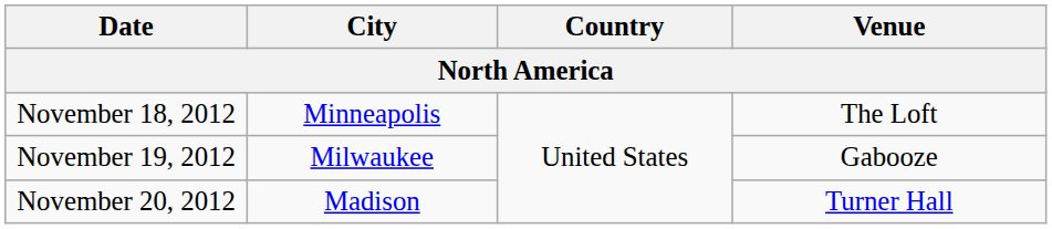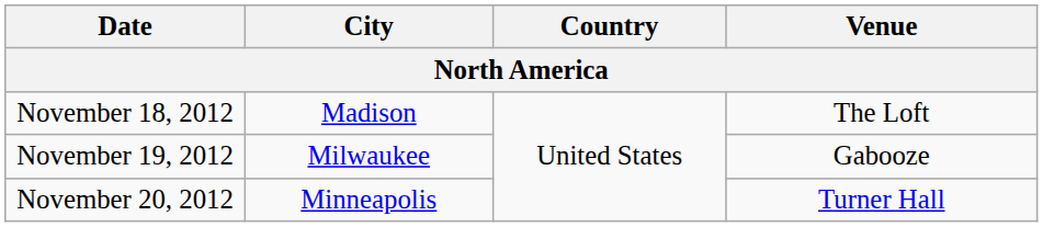 <table class="wikitable" style="text-align:center;">
 <tr>
 <th style="width:175px;">Date</th>
 <th style="width:175px;">City</th>
 <th style="width:175px;">Country</th>
 <th style="width:250px;">Venue</th>
 </tr>
 <tr>
 <th colspan="4">North America</th>
 </tr>
 <tr>
 <td>November 18, 2012</td>
-<td><a href='#'>Minneapolis</a></td>
+<td><a href='#'>Madison</a></td>
 <td rowspan="3">United States</td>
 <td>The Loft</td>
 </tr>
 <tr>
 <td>November 19, 2012</td>
 <td><a href='#'>Milwaukee</a></td>
 <td>Gabooze</td>
 </tr>
 <tr>
 <td>November 20, 2012</td>
-<td><a href='#'>Madison</a></td>
+<td><a href='#'>Minneapolis</a></td>
 <td><a href='#'>Turner Hall</a></td>
 </tr>
 </table>
